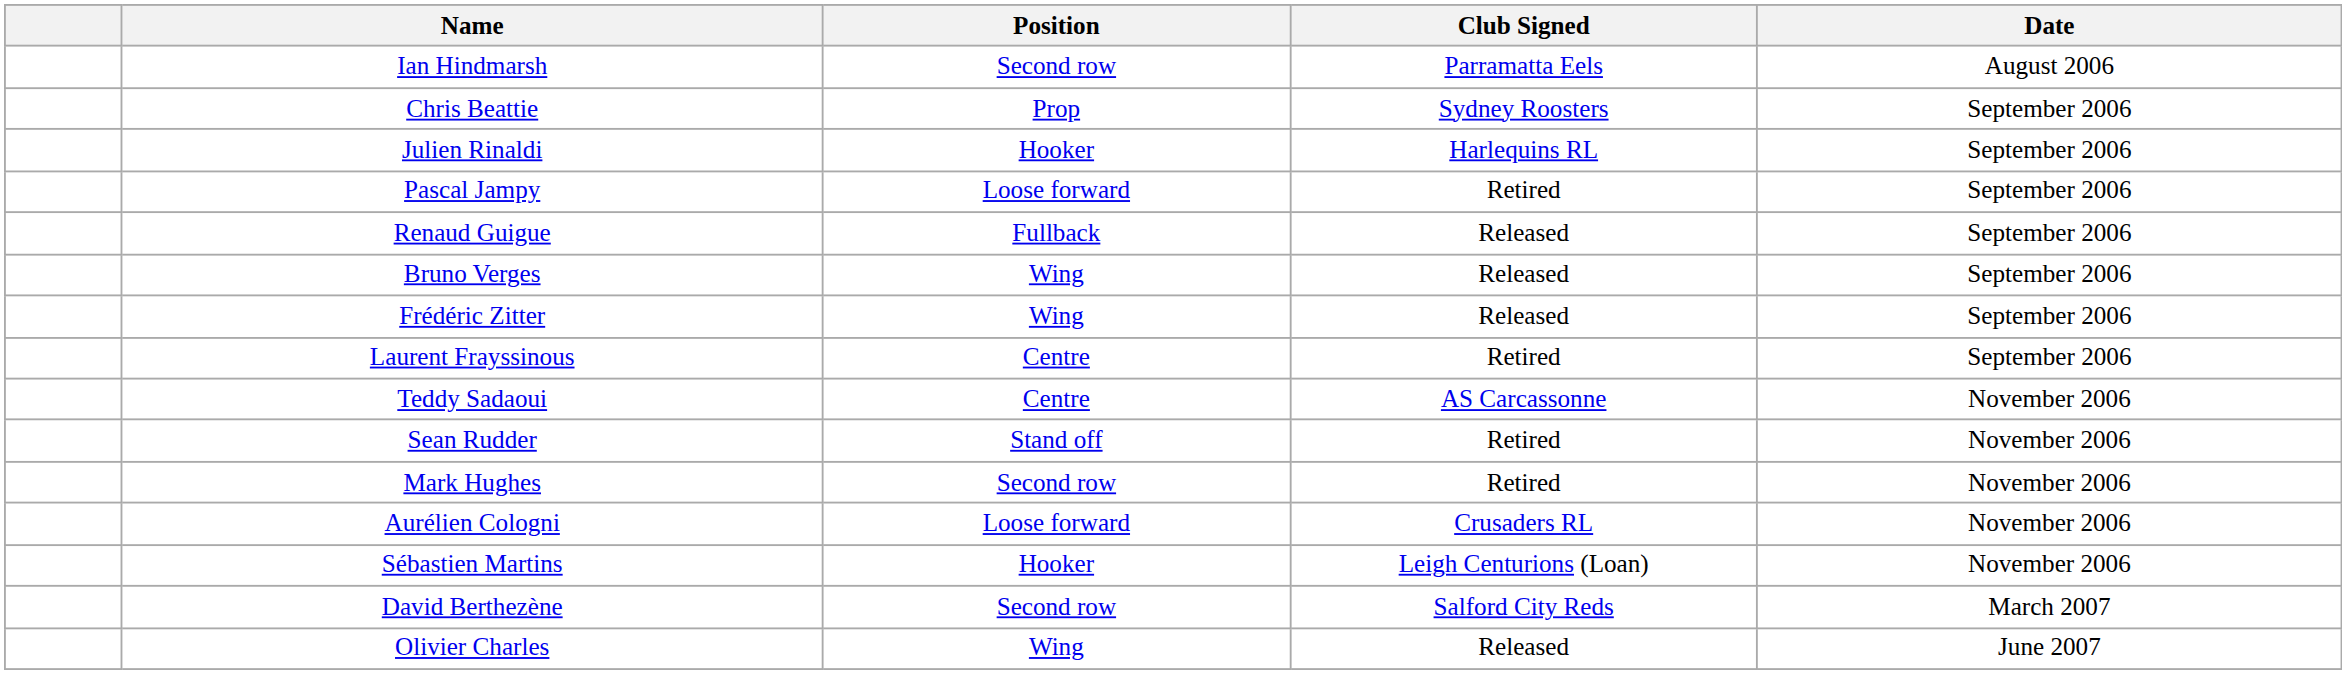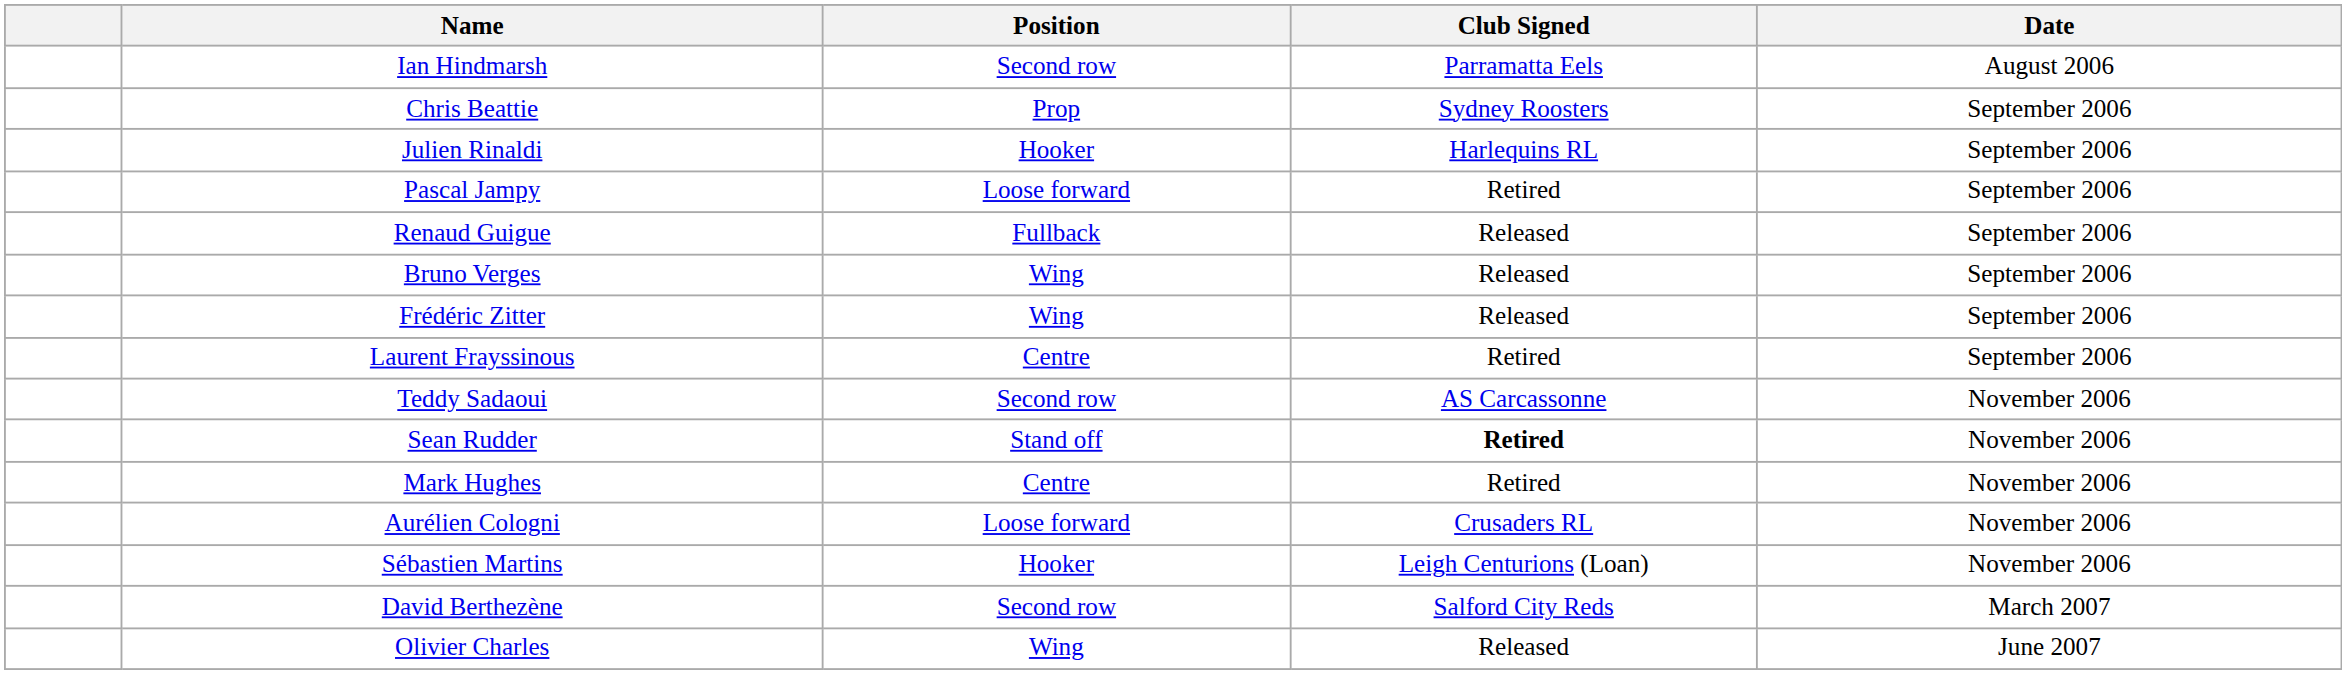 <table class="wikitable sortable"  style="width:100%; font-size:85%;">
 <tr style="background:#efefef;">
 <th width=5%></th>
 <th width=30%>Name</th>
 <th !width=30%>Position</th>
 <th width=20%>Club Signed</th>
 <th width=25%>Date</th>
 </tr>
 <tr style="background:#fff;">
 <td align=center></td>
 <td align=center><a href='#'>Ian Hindmarsh</a></td>
 <td align=center><a href='#'>Second row</a></td>
 <td align=center><a href='#'>Parramatta Eels</a></td>
 <td align=center>August 2006</td>
 </tr>
 <tr style="background:#fff;">
 <td align=center></td>
 <td align=center><a href='#'>Chris Beattie</a></td>
 <td align=center><a href='#'>Prop</a></td>
 <td align=center><a href='#'>Sydney Roosters</a></td>
 <td align=center>September 2006</td>
 </tr>
 <tr style="background:#fff;">
 <td align=center></td>
 <td align=center><a href='#'>Julien Rinaldi</a></td>
 <td align=center><a href='#'>Hooker</a></td>
 <td align=center><a href='#'>Harlequins RL</a></td>
 <td align=center>September 2006</td>
 </tr>
 <tr style="background:#fff;">
 <td align=center></td>
 <td align=center><a href='#'>Pascal Jampy</a></td>
 <td align=center><a href='#'>Loose forward</a></td>
 <td align=center>Retired</td>
 <td align=center>September 2006</td>
 </tr>
 <tr style="background:#fff;">
 <td align=center></td>
 <td align=center><a href='#'>Renaud Guigue</a></td>
 <td align=center><a href='#'>Fullback</a></td>
 <td align=center>Released</td>
 <td align=center>September 2006</td>
 </tr>
 <tr style="background:#fff;">
 <td align=center></td>
 <td align=center><a href='#'>Bruno Verges</a></td>
 <td align=center><a href='#'>Wing</a></td>
 <td align=center>Released</td>
 <td align=center>September 2006</td>
 </tr>
 <tr style="background:#fff;">
 <td align=center></td>
 <td align=center><a href='#'>Frédéric Zitter</a></td>
 <td align=center><a href='#'>Wing</a></td>
 <td align=center>Released</td>
 <td align=center>September 2006</td>
 </tr>
 <tr style="background:#fff;">
 <td align=center></td>
 <td align=center><a href='#'>Laurent Frayssinous</a></td>
 <td align=center><a href='#'>Centre</a></td>
 <td align=center>Retired</td>
 <td align=center>September 2006</td>
 </tr>
 <tr style="background:#fff;">
 <td align=center></td>
 <td align=center><a href='#'>Teddy Sadaoui</a></td>
-<td align=center><a href='#'>Centre</a></td>
+<td align=center><a href='#'>Second row</a></td>
 <td align=center><a href='#'>AS Carcassonne</a></td>
 <td align=center>November 2006</td>
 </tr>
 <tr style="background:#fff;">
 <td align=center></td>
 <td align=center><a href='#'>Sean Rudder</a></td>
 <td align=center><a href='#'>Stand off</a></td>
-<td align=center>Retired</td>
+<td align=center><strong>Retired</strong></td>
 <td align=center>November 2006</td>
 </tr>
 <tr style="background:#fff;">
 <td align=center></td>
 <td align=center><a href='#'>Mark Hughes</a></td>
-<td align=center><a href='#'>Second row</a></td>
+<td align=center><a href='#'>Centre</a></td>
 <td align=center>Retired</td>
 <td align=center>November 2006</td>
 </tr>
 <tr style="background:#fff;">
 <td align=center></td>
 <td align=center><a href='#'>Aurélien Cologni</a></td>
 <td align=center><a href='#'>Loose forward</a></td>
 <td align=center><a href='#'>Crusaders RL</a></td>
 <td align=center>November 2006</td>
 </tr>
 <tr style="background:#fff;">
 <td align=center></td>
 <td align=center><a href='#'>Sébastien Martins</a></td>
 <td align=center><a href='#'>Hooker</a></td>
 <td align=center><a href='#'>Leigh Centurions</a> (Loan)</td>
 <td align=center>November 2006</td>
 </tr>
 <tr style="background:#fff;">
 <td align=center></td>
 <td align=center><a href='#'>David Berthezène</a></td>
 <td align=center><a href='#'>Second row</a></td>
 <td align=center><a href='#'>Salford City Reds</a></td>
 <td align=center>March 2007</td>
 </tr>
 <tr style="background:#fff;">
 <td align=center></td>
 <td align=center><a href='#'>Olivier Charles</a></td>
 <td align=center><a href='#'>Wing</a></td>
 <td align=center>Released</td>
 <td align=center>June 2007</td>
 </tr>
 </table>
